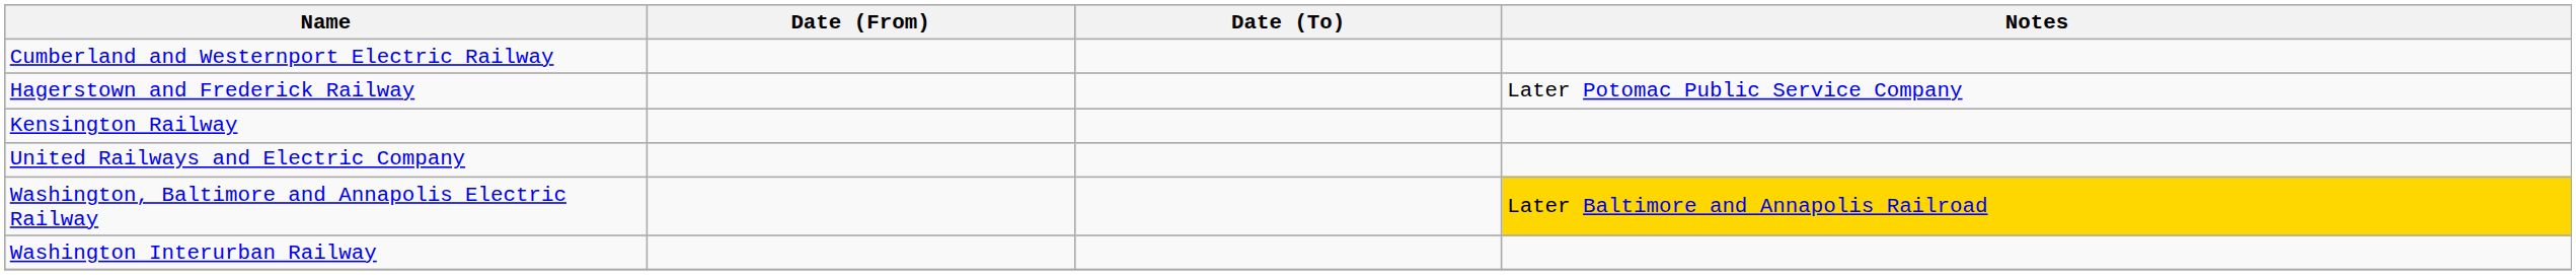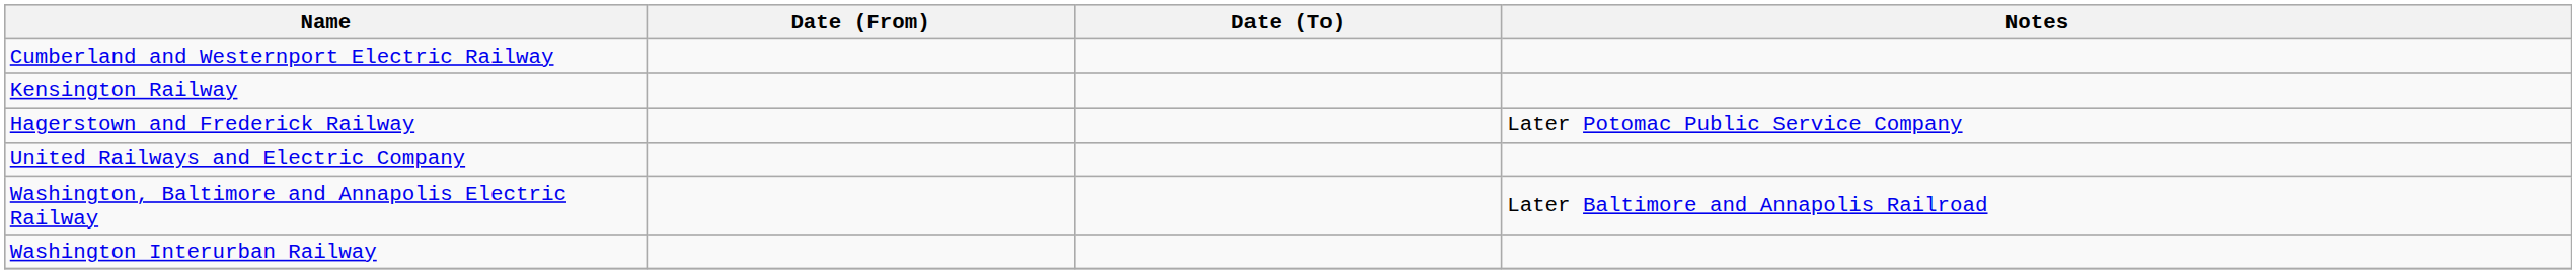 <table class="wikitable sortable" width=100%>
 <tr>
 <th width=15%>Name</th>
 <th width=10%>Date (From)</th>
 <th width=10%>Date (To)</th>
 <th class="unsortable" width=25%>Notes</th>
 </tr>
 <tr>
 <td><a href='#'>Cumberland and Westernport Electric Railway</a></td>
 <td></td>
 <td></td>
 <td></td>
 </tr>
 <tr>
+<td><a href='#'>Kensington Railway</a></td>
+<td></td>
+<td></td>
+<td></td>
+</tr>
+<tr>
 <td><a href='#'>Hagerstown and Frederick Railway</a></td>
 <td></td>
 <td></td>
 <td>Later <a href='#'>Potomac Public Service Company</a></td>
-</tr>
-<tr>
-<td><a href='#'>Kensington Railway</a></td>
-<td></td>
-<td></td>
-<td></td>
 </tr>
 <tr>
 <td><a href='#'>United Railways and Electric Company</a></td>
 <td></td>
 <td></td>
 <td></td>
 </tr>
 <tr>
 <td><a href='#'>Washington, Baltimore and Annapolis Electric Railway</a></td>
 <td></td>
 <td></td>
-<td style="background: gold;">Later <a href='#'>Baltimore and Annapolis Railroad</a></td>
+<td>Later <a href='#'>Baltimore and Annapolis Railroad</a></td>
 </tr>
 <tr>
 <td><a href='#'>Washington Interurban Railway</a></td>
 <td></td>
 <td></td>
 <td></td>
 </tr>
 <tr>
 </tr>
 </table>
